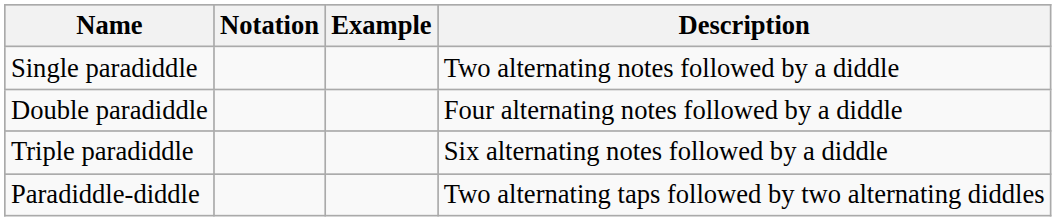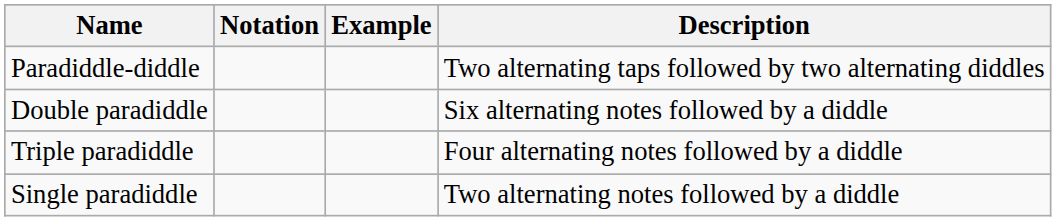 <table class="wikitable">
 <tr>
 <th>Name</th>
 <th>Notation</th>
 <th>Example</th>
 <th>Description</th>
 </tr>
 <tr>
+<td>Paradiddle-diddle</td>
+<td></td>
+<td></td>
+<td>Two alternating taps followed by two alternating diddles</td>
+</tr>
+<tr>
+<td>Double paradiddle</td>
+<td></td>
+<td></td>
+<td>Six alternating notes followed by a diddle</td>
+</tr>
+<tr>
+<td>Triple paradiddle</td>
+<td></td>
+<td></td>
+<td>Four alternating notes followed by a diddle</td>
+</tr>
+<tr>
 <td>Single paradiddle</td>
 <td></td>
 <td></td>
 <td>Two alternating notes followed by a diddle</td>
 </tr>
-<tr>
-<td>Double paradiddle</td>
-<td></td>
-<td></td>
-<td>Four alternating notes followed by a diddle</td>
-</tr>
-<tr>
-<td>Triple paradiddle</td>
-<td></td>
-<td></td>
-<td>Six alternating notes followed by a diddle</td>
-</tr>
-<tr>
-<td>Paradiddle-diddle</td>
-<td></td>
-<td></td>
-<td>Two alternating taps followed by two alternating diddles</td>
-</tr>
 </table>
